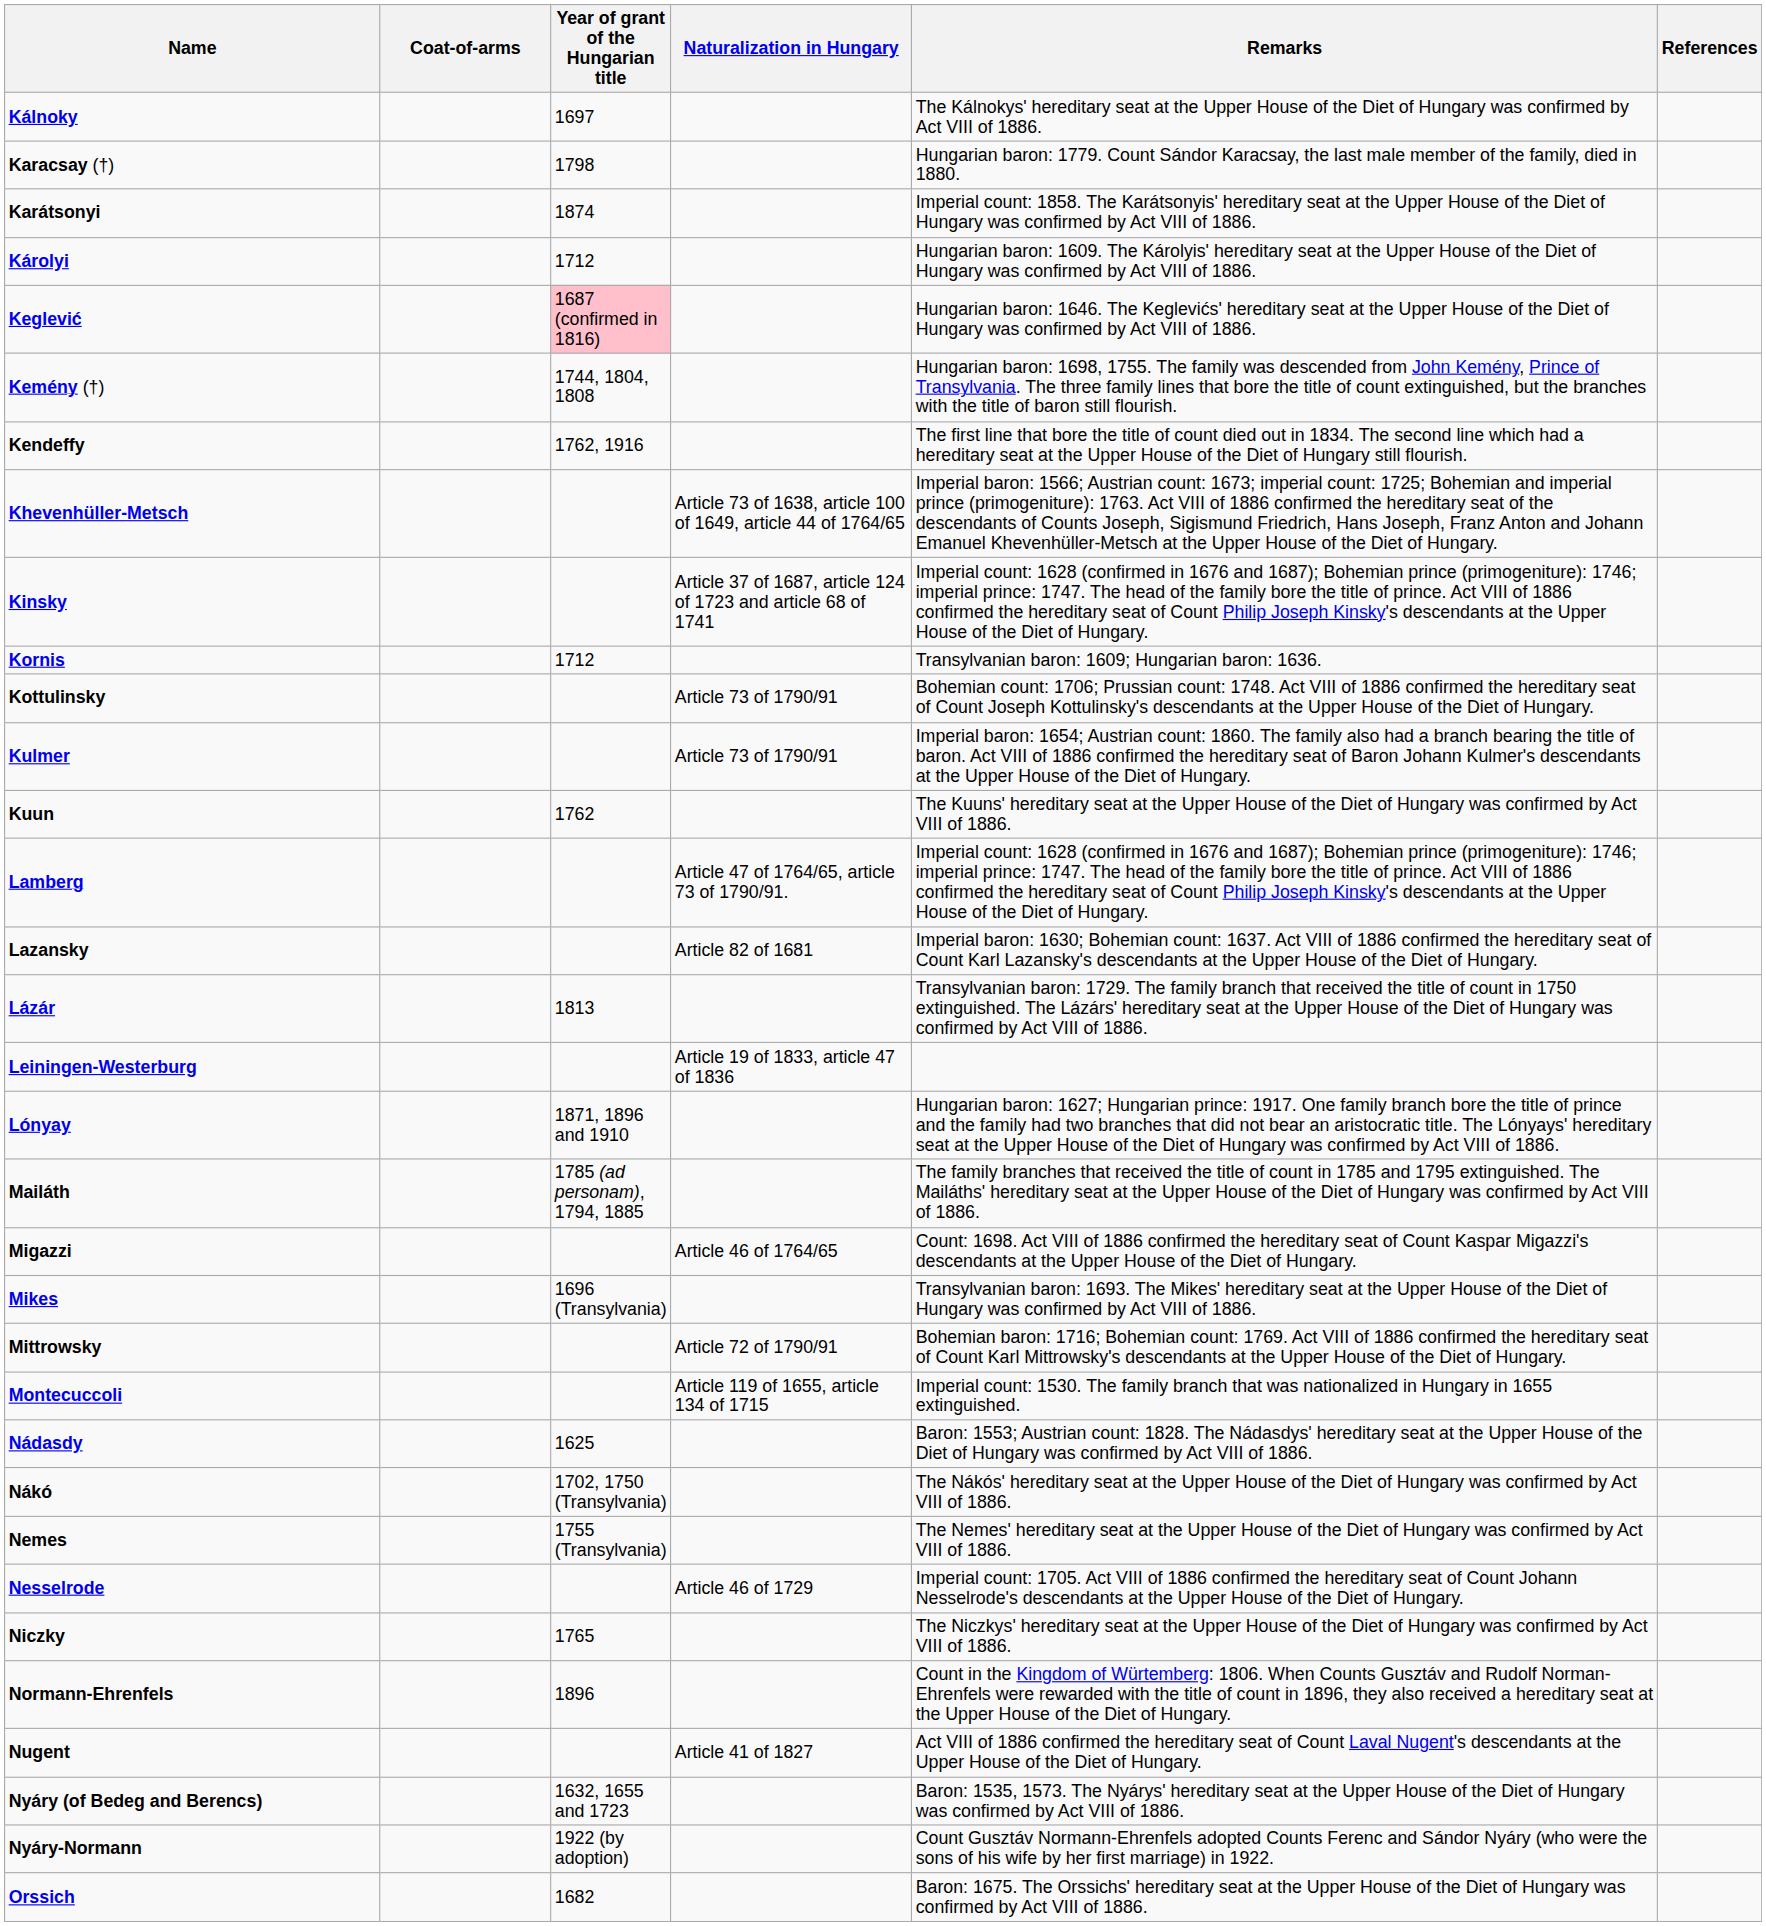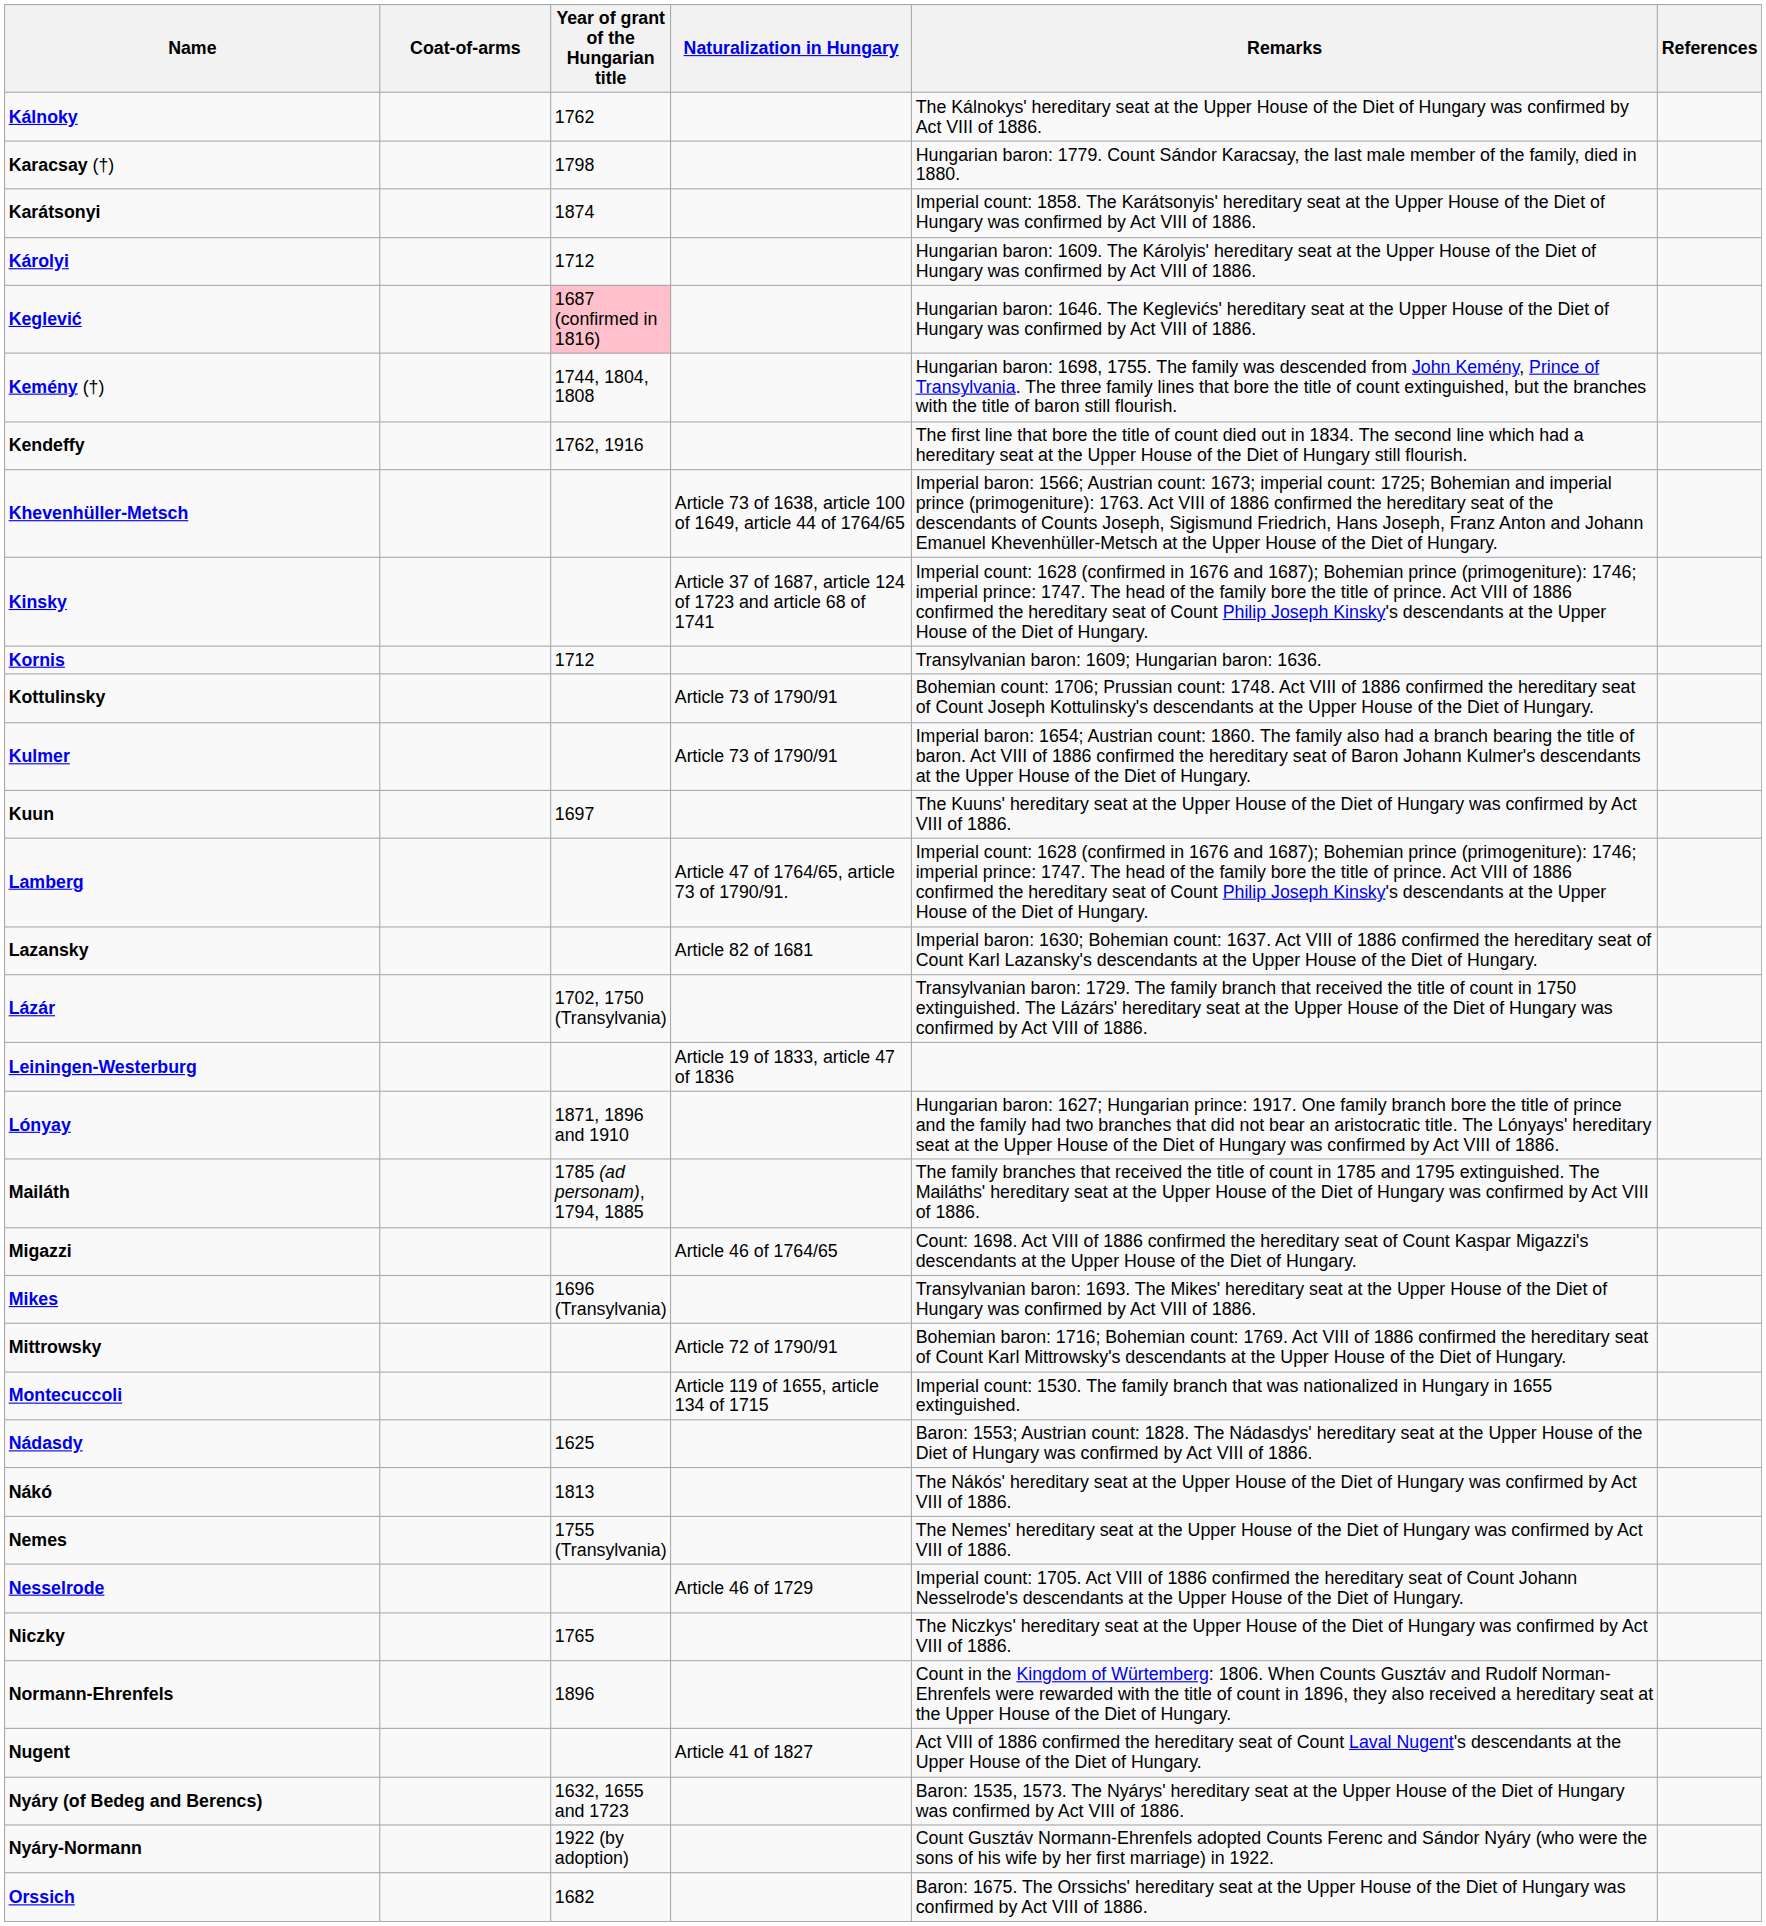 <table class="wikitable sortable" style="width: 100%">
 <tr>
 <th scope="col" width="22%">Name</th>
 <th scope="col" class="unsortable" width="10%">Coat-of-arms</th>
 <th scope="col" width="5%">Year of grant of the Hungarian title</th>
 <th scope="col" width="14%"><a href='#'>Naturalization in Hungary</a></th>
 <th scope="col" class="unsortable" width="44%">Remarks</th>
 <th scope="col" class="unsortable" width="5%">References</th>
 </tr>
 <tr>
 <td><strong><a href='#'>Kálnoky</a></strong></td>
 <td></td>
-<td>1697</td>
+<td>1762</td>
 <td></td>
 <td>The Kálnokys' hereditary seat at the Upper House of the Diet of Hungary was confirmed by Act VIII of 1886.</td>
 <td></td>
 </tr>
 <tr>
 <td><strong>Karacsay</strong> (†)</td>
 <td></td>
 <td>1798</td>
 <td></td>
 <td>Hungarian baron: 1779. Count Sándor Karacsay, the last male member of the family, died in 1880.</td>
 <td></td>
 </tr>
 <tr>
 <td><strong>Karátsonyi</strong></td>
 <td></td>
 <td>1874</td>
 <td></td>
 <td>Imperial count: 1858. The Karátsonyis' hereditary seat at the Upper House of the Diet of Hungary was confirmed by Act VIII of 1886.</td>
 <td></td>
 </tr>
 <tr>
 <td><strong><a href='#'>Károlyi</a></strong></td>
 <td></td>
 <td>1712</td>
 <td></td>
 <td>Hungarian baron: 1609. The Károlyis' hereditary seat at the Upper House of the Diet of Hungary was confirmed by Act VIII of 1886.</td>
 <td></td>
 </tr>
 <tr>
 <td><strong><a href='#'>Keglević</a></strong></td>
 <td></td>
 <td style="background: pink;">1687 (confirmed in 1816)</td>
 <td></td>
 <td>Hungarian baron: 1646. The Keglevićs' hereditary seat at the Upper House of the Diet of Hungary was confirmed by Act VIII of 1886.</td>
 <td></td>
 </tr>
 <tr>
 <td><strong><a href='#'>Kemény</a></strong> (†)</td>
 <td></td>
 <td>1744, 1804, 1808</td>
 <td></td>
 <td>Hungarian baron: 1698, 1755. The family was descended from <a href='#'>John Kemény</a>, <a href='#'>Prince of Transylvania</a>. The three family lines that bore the title of count extinguished, but the branches with the title of baron still flourish.</td>
 <td></td>
 </tr>
 <tr>
 <td><strong>Kendeffy</strong></td>
 <td></td>
 <td>1762, 1916</td>
 <td></td>
 <td>The first line that bore the title of count died out in 1834. The second line which had a hereditary seat at the Upper House of the Diet of Hungary still flourish.</td>
 <td></td>
 </tr>
 <tr>
 <td><strong><a href='#'>Khevenhüller-Metsch</a></strong></td>
 <td></td>
 <td></td>
 <td>Article 73 of 1638, article 100 of 1649, article 44 of 1764/65</td>
 <td>Imperial baron: 1566; Austrian count: 1673; imperial count: 1725; Bohemian and imperial prince (primogeniture): 1763. Act VIII of 1886 confirmed the hereditary seat of the descendants of Counts Joseph, Sigismund Friedrich, Hans Joseph, Franz Anton and Johann Emanuel Khevenhüller-Metsch at the Upper House of the Diet of Hungary.</td>
 <td></td>
 </tr>
 <tr>
 <td><strong><a href='#'>Kinsky</a></strong></td>
 <td></td>
 <td></td>
 <td>Article 37 of 1687, article 124 of 1723 and article 68 of 1741</td>
 <td>Imperial count: 1628 (confirmed in 1676 and 1687); Bohemian prince (primogeniture): 1746; imperial prince: 1747. The head of the family bore the title of prince. Act VIII of 1886 confirmed the hereditary seat of Count <a href='#'>Philip Joseph Kinsky</a>'s descendants at the Upper House of the Diet of Hungary.</td>
 <td></td>
 </tr>
 <tr>
 <td><strong><a href='#'>Kornis</a></strong></td>
 <td></td>
 <td>1712</td>
 <td></td>
 <td>Transylvanian baron: 1609; Hungarian baron: 1636.</td>
 <td></td>
 </tr>
 <tr>
 <td><strong>Kottulinsky</strong></td>
 <td></td>
 <td></td>
 <td>Article 73 of 1790/91</td>
 <td>Bohemian count: 1706; Prussian count: 1748. Act VIII of 1886 confirmed the hereditary seat of Count Joseph Kottulinsky's descendants at the Upper House of the Diet of Hungary.</td>
 <td></td>
 </tr>
 <tr>
 <td><strong><a href='#'>Kulmer</a></strong></td>
 <td></td>
 <td></td>
 <td>Article 73 of 1790/91</td>
 <td>Imperial baron: 1654; Austrian count: 1860. The family also had a branch bearing the title of baron. Act VIII of 1886 confirmed the hereditary seat of Baron Johann Kulmer's descendants at the Upper House of the Diet of Hungary.</td>
 <td></td>
 </tr>
 <tr>
 <td><strong>Kuun</strong></td>
 <td></td>
-<td>1762</td>
+<td>1697</td>
 <td></td>
 <td>The Kuuns' hereditary seat at the Upper House of the Diet of Hungary was confirmed by Act VIII of 1886.</td>
 <td></td>
 </tr>
 <tr>
 <td><strong><a href='#'>Lamberg</a></strong></td>
 <td></td>
 <td></td>
 <td>Article 47 of 1764/65, article 73 of 1790/91.</td>
 <td>Imperial count: 1628 (confirmed in 1676 and 1687); Bohemian prince (primogeniture): 1746; imperial prince: 1747. The head of the family bore the title of prince. Act VIII of 1886 confirmed the hereditary seat of Count <a href='#'>Philip Joseph Kinsky</a>'s descendants at the Upper House of the Diet of Hungary.</td>
 <td></td>
 </tr>
 <tr>
 <td><strong>Lazansky</strong></td>
 <td></td>
 <td></td>
 <td>Article 82 of 1681</td>
 <td>Imperial baron: 1630; Bohemian count: 1637. Act VIII of 1886 confirmed the hereditary seat of Count Karl Lazansky's descendants at the Upper House of the Diet of Hungary.</td>
 <td></td>
 </tr>
 <tr>
 <td><strong><a href='#'>Lázár</a></strong></td>
 <td></td>
-<td>1813</td>
+<td>1702, 1750 (Transylvania)</td>
 <td></td>
 <td>Transylvanian baron: 1729. The family branch that received the title of count in 1750 extinguished. The Lázárs' hereditary seat at the Upper House of the Diet of Hungary was confirmed by Act VIII of 1886.</td>
 <td></td>
 </tr>
 <tr>
 <td><strong><a href='#'>Leiningen-Westerburg</a></strong></td>
 <td></td>
 <td></td>
 <td>Article 19 of 1833, article 47 of 1836</td>
 <td></td>
 <td></td>
 </tr>
 <tr>
 <td><strong><a href='#'>Lónyay</a></strong></td>
 <td></td>
 <td>1871, 1896 and 1910</td>
 <td></td>
 <td>Hungarian baron: 1627; Hungarian prince: 1917. One family branch bore the title of prince and the family had two branches that did not bear an aristocratic title. The Lónyays' hereditary seat at the Upper House of the Diet of Hungary was confirmed by Act VIII of 1886.</td>
 <td></td>
 </tr>
 <tr>
 <td><strong>Mailáth</strong></td>
 <td></td>
 <td>1785 <em>(ad personam)</em>, 1794, 1885</td>
 <td></td>
 <td>The family branches that received the title of count in 1785 and 1795 extinguished. The Mailáths' hereditary seat at the Upper House of the Diet of Hungary was confirmed by Act VIII of 1886.</td>
 <td></td>
 </tr>
 <tr>
 <td><strong>Migazzi</strong></td>
 <td></td>
 <td></td>
 <td>Article 46 of 1764/65</td>
 <td>Count: 1698. Act VIII of 1886 confirmed the hereditary seat of Count Kaspar Migazzi's descendants at the Upper House of the Diet of Hungary.</td>
 <td></td>
 </tr>
 <tr>
 <td><strong><a href='#'>Mikes</a></strong></td>
 <td></td>
 <td>1696 (Transylvania)</td>
 <td></td>
 <td>Transylvanian baron: 1693. The Mikes' hereditary seat at the Upper House of the Diet of Hungary was confirmed by Act VIII of 1886.</td>
 <td></td>
 </tr>
 <tr>
 <td><strong>Mittrowsky</strong></td>
 <td></td>
 <td></td>
 <td>Article 72 of 1790/91</td>
 <td>Bohemian baron: 1716; Bohemian count: 1769. Act VIII of 1886 confirmed the hereditary seat of Count Karl Mittrowsky's descendants at the Upper House of the Diet of Hungary.</td>
 <td></td>
 </tr>
 <tr>
 <td><strong><a href='#'>Montecuccoli</a></strong></td>
 <td></td>
 <td></td>
 <td>Article 119 of 1655, article 134 of 1715</td>
 <td>Imperial count: 1530. The family branch that was nationalized in Hungary in 1655 extinguished.</td>
 <td></td>
 </tr>
 <tr>
 <td><strong><a href='#'>Nádasdy</a></strong></td>
 <td></td>
 <td>1625</td>
 <td></td>
 <td>Baron: 1553; Austrian count: 1828. The Nádasdys' hereditary seat at the Upper House of the Diet of Hungary was confirmed by Act VIII of 1886.</td>
 <td></td>
 </tr>
 <tr>
 <td><strong>Nákó</strong></td>
 <td></td>
-<td>1702, 1750 (Transylvania)</td>
+<td>1813</td>
 <td></td>
 <td>The Nákós' hereditary seat at the Upper House of the Diet of Hungary was confirmed by Act VIII of 1886.</td>
 <td></td>
 </tr>
 <tr>
 <td><strong>Nemes</strong></td>
 <td></td>
 <td>1755 (Transylvania)</td>
 <td></td>
 <td>The Nemes' hereditary seat at the Upper House of the Diet of Hungary was confirmed by Act VIII of 1886.</td>
 <td></td>
 </tr>
 <tr>
 <td><strong><a href='#'>Nesselrode</a></strong></td>
 <td></td>
 <td></td>
 <td>Article 46 of 1729</td>
 <td>Imperial count: 1705. Act VIII of 1886 confirmed the hereditary seat of Count Johann Nesselrode's descendants at the Upper House of the Diet of Hungary.</td>
 <td></td>
 </tr>
 <tr>
 <td><strong>Niczky</strong></td>
 <td></td>
 <td>1765</td>
 <td></td>
 <td>The Niczkys' hereditary seat at the Upper House of the Diet of Hungary was confirmed by Act VIII of 1886.</td>
 <td></td>
 </tr>
 <tr>
 <td><strong>Normann-Ehrenfels</strong></td>
 <td></td>
 <td>1896</td>
 <td></td>
 <td>Count in the <a href='#'>Kingdom of Würtemberg</a>: 1806. When Counts Gusztáv and Rudolf Norman-Ehrenfels were rewarded with the title of count in 1896, they also received a hereditary seat at the Upper House of the Diet of Hungary.</td>
 <td></td>
 </tr>
 <tr>
 <td><strong>Nugent</strong></td>
 <td></td>
 <td></td>
 <td>Article 41 of 1827</td>
 <td>Act VIII of 1886 confirmed the hereditary seat of Count <a href='#'>Laval Nugent</a>'s descendants at the Upper House of the Diet of Hungary.</td>
 <td></td>
 </tr>
 <tr>
 <td><strong>Nyáry (of Bedeg and Berencs)</strong></td>
 <td></td>
 <td>1632, 1655 and 1723</td>
 <td></td>
 <td>Baron: 1535, 1573. The Nyárys' hereditary seat at the Upper House of the Diet of Hungary was confirmed by Act VIII of 1886.</td>
 <td></td>
 </tr>
 <tr>
 <td><strong>Nyáry-Normann</strong></td>
 <td></td>
 <td>1922 (by adoption)</td>
 <td></td>
 <td>Count Gusztáv Normann-Ehrenfels adopted Counts Ferenc and Sándor Nyáry (who were the sons of his wife by her first marriage) in 1922.</td>
 <td></td>
 </tr>
 <tr>
 <td><strong><a href='#'>Orssich</a></strong></td>
 <td></td>
 <td>1682</td>
 <td></td>
 <td>Baron: 1675. The Orssichs' hereditary seat at the Upper House of the Diet of Hungary was confirmed by Act VIII of 1886.</td>
 <td></td>
 </tr>
 </table>
